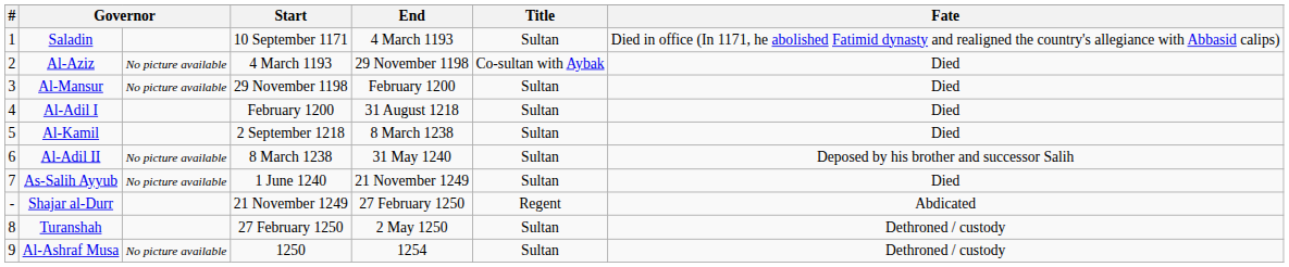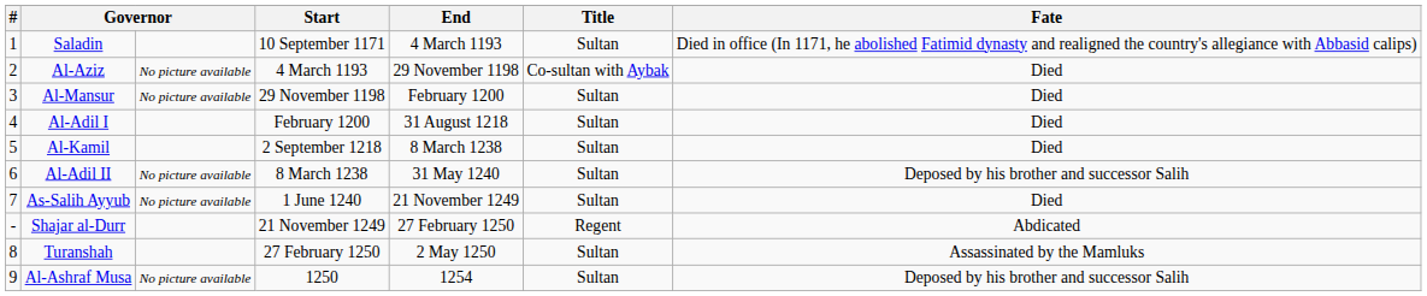 <table class="wikitable" style="text-align:center">
 <tr style="background:#cccccc">
 </tr>
 <tr>
 <th>#</th>
 <th colspan=2>Governor</th>
 <th>Start</th>
 <th>End</th>
 <th>Title</th>
 <th>Fate</th>
 </tr>
 <tr>
 <td>1</td>
 <td><a href='#'>Saladin</a></td>
 <td></td>
 <td>10 September 1171</td>
 <td>4 March 1193</td>
 <td>Sultan</td>
 <td>Died in office (In 1171, he <a href='#'>abolished</a> <a href='#'>Fatimid dynasty</a> and realigned the country's allegiance with <a href='#'>Abbasid</a> calips)</td>
 </tr>
 <tr>
 <td>2</td>
 <td><a href='#'>Al-Aziz</a></td>
 <td><small><em>No picture available</em></small></td>
 <td>4 March 1193</td>
 <td>29 November 1198</td>
 <td>Co-sultan with <a href='#'>Aybak</a></td>
 <td>Died</td>
 </tr>
 <tr>
 <td>3</td>
 <td><a href='#'>Al-Mansur</a></td>
 <td><small><em>No picture available</em></small></td>
 <td>29 November 1198</td>
 <td>February 1200</td>
 <td>Sultan</td>
 <td>Died</td>
 </tr>
 <tr>
 <td>4</td>
 <td><a href='#'>Al-Adil I</a></td>
 <td></td>
 <td>February 1200</td>
 <td>31 August 1218</td>
 <td>Sultan</td>
 <td>Died</td>
 </tr>
 <tr>
 <td>5</td>
 <td><a href='#'>Al-Kamil</a></td>
 <td></td>
 <td>2 September 1218</td>
 <td>8 March 1238</td>
 <td>Sultan</td>
 <td>Died</td>
 </tr>
 <tr>
 <td>6</td>
 <td><a href='#'>Al-Adil II</a></td>
 <td><small><em>No picture available</em></small></td>
 <td>8 March 1238</td>
 <td>31 May 1240</td>
 <td>Sultan</td>
 <td>Deposed by his brother and successor Salih</td>
 </tr>
 <tr>
 <td>7</td>
 <td><a href='#'>As-Salih Ayyub</a></td>
 <td><small><em>No picture available</em></small></td>
 <td>1 June 1240</td>
 <td>21 November 1249</td>
 <td>Sultan</td>
 <td>Died</td>
 </tr>
 <tr>
 <td>-</td>
 <td><a href='#'>Shajar al-Durr</a></td>
 <td></td>
 <td>21 November 1249</td>
 <td>27 February 1250</td>
 <td>Regent</td>
 <td>Abdicated</td>
 </tr>
 <tr>
 <td>8</td>
 <td><a href='#'>Turanshah</a></td>
 <td></td>
 <td>27 February 1250</td>
 <td>2 May 1250</td>
 <td>Sultan</td>
-<td>Dethroned / custody</td>
+<td>Assassinated by the Mamluks</td>
 </tr>
 <tr>
 <td>9</td>
 <td><a href='#'>Al-Ashraf Musa</a></td>
 <td><small><em>No picture available</em></small></td>
 <td>1250</td>
 <td>1254</td>
 <td>Sultan</td>
-<td>Dethroned / custody</td>
+<td>Deposed by his brother and successor Salih</td>
 </tr>
 </table>
